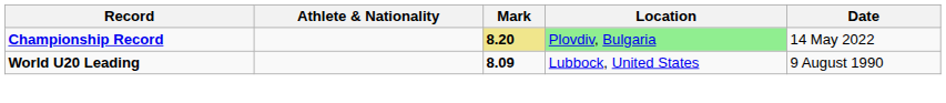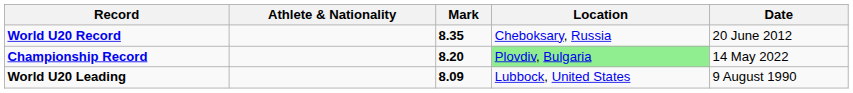 <table class="wikitable" width=65%>
 <tr>
 <th>Record</th>
 <th>Athlete & Nationality</th>
 <th>Mark</th>
 <th>Location</th>
 <th>Date</th>
 </tr>
 <tr>
+<td><strong><a href='#'>World U20 Record</a></strong></td>
+<td></td>
+<td><strong>8.35</strong></td>
+<td><a href='#'>Cheboksary</a>, <a href='#'>Russia</a></td>
+<td>20 June 2012</td>
+</tr>
+<tr>
 <td><strong><a href='#'>Championship Record</a></strong></td>
 <td></td>
-<td style="background: khaki;"><strong>8.20</strong></td>
+<td><strong>8.20</strong></td>
 <td style="background: lightgreen;"><a href='#'>Plovdiv</a>, <a href='#'>Bulgaria</a></td>
 <td>14 May 2022</td>
 </tr>
 <tr>
 <td><strong>World U20 Leading</strong></td>
 <td></td>
 <td><strong>8.09</strong></td>
 <td><a href='#'>Lubbock</a>, <a href='#'>United States</a></td>
 <td>9 August 1990</td>
 </tr>
 </table>
